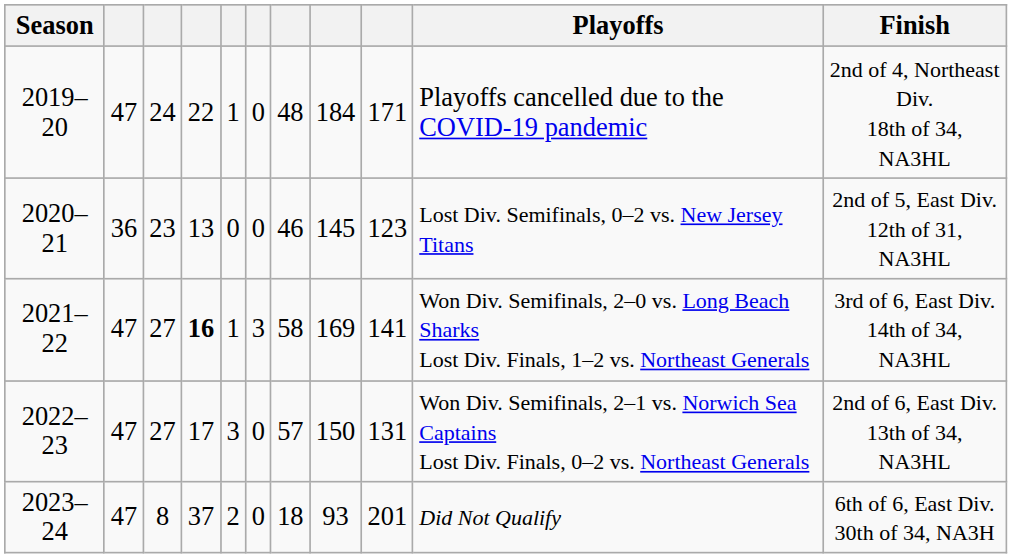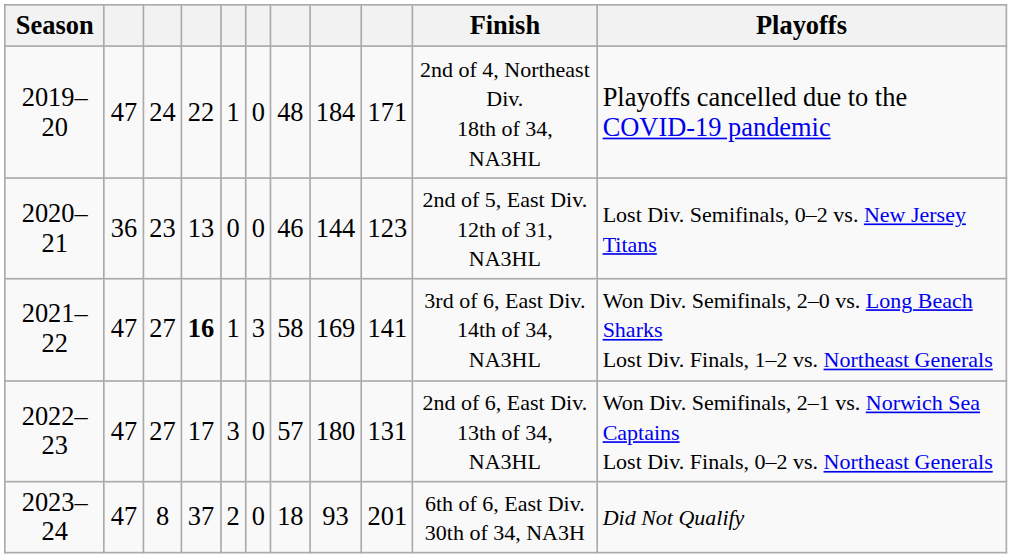 <table class="wikitable" style="text-align:center">
 <tr>
 <th>Season</th>
 <th></th>
 <th></th>
 <th></th>
 <th></th>
 <th></th>
 <th></th>
 <th></th>
 <th></th>
+<th>Finish</th>
 <th>Playoffs</th>
-<th>Finish</th>
 </tr>
 <tr>
 <td>2019–20</td>
 <td>47</td>
 <td>24</td>
 <td>22</td>
 <td>1</td>
 <td>0</td>
 <td>48</td>
 <td>184</td>
 <td>171</td>
+<td><small>2nd of 4, Northeast Div.<br>18th of 34, NA3HL</small></td>
 <td align=left>Playoffs cancelled due to the <a href='#'>COVID-19 pandemic</a></td>
-<td><small>2nd of 4, Northeast Div.<br>18th of 34, NA3HL</small></td>
 </tr>
 <tr>
 <td>2020–21</td>
 <td>36</td>
 <td>23</td>
 <td>13</td>
 <td>0</td>
 <td>0</td>
 <td>46</td>
-<td>145</td>
+<td>144</td>
 <td>123</td>
+<td><small>2nd of 5, East Div.<br>12th of 31, NA3HL</small></td>
 <td align=left><small>Lost Div. Semifinals, 0–2 vs. <a href='#'>New Jersey Titans</a></small></td>
-<td><small>2nd of 5, East Div.<br>12th of 31, NA3HL</small></td>
 </tr>
 <tr>
 <td>2021–22</td>
 <td>47</td>
 <td>27</td>
 <td><strong>16</strong></td>
 <td>1</td>
 <td>3</td>
 <td>58</td>
 <td>169</td>
 <td>141</td>
+<td><small>3rd of 6, East Div.<br>14th of 34, NA3HL</small></td>
 <td align=left><small>Won Div. Semifinals, 2–0 vs. <a href='#'>Long Beach Sharks</a><br>Lost Div. Finals, 1–2 vs. <a href='#'>Northeast Generals</a></small></td>
-<td><small>3rd of 6, East Div.<br>14th of 34, NA3HL</small></td>
 </tr>
 <tr>
 <td>2022–23</td>
 <td>47</td>
 <td>27</td>
 <td>17</td>
 <td>3</td>
 <td>0</td>
 <td>57</td>
-<td>150</td>
+<td>180</td>
 <td>131</td>
+<td><small>2nd of 6, East Div.<br>13th of 34, NA3HL</small></td>
 <td align=left><small>Won Div. Semifinals, 2–1 vs. <a href='#'>Norwich Sea Captains</a><br>Lost Div. Finals, 0–2 vs. <a href='#'>Northeast Generals</a></small></td>
-<td><small>2nd of 6, East Div.<br>13th of 34, NA3HL</small></td>
 </tr>
 <tr>
 <td>2023–24</td>
 <td>47</td>
 <td>8</td>
 <td>37</td>
 <td>2</td>
 <td>0</td>
 <td>18</td>
 <td>93</td>
 <td>201</td>
+<td><small>6th of 6, East Div.<br>30th of 34, NA3H</small></td>
 <td align=left><small> <em>Did Not Qualify</em></small></td>
-<td><small>6th of 6, East Div.<br>30th of 34, NA3H</small></td>
 </tr>
 </table>
